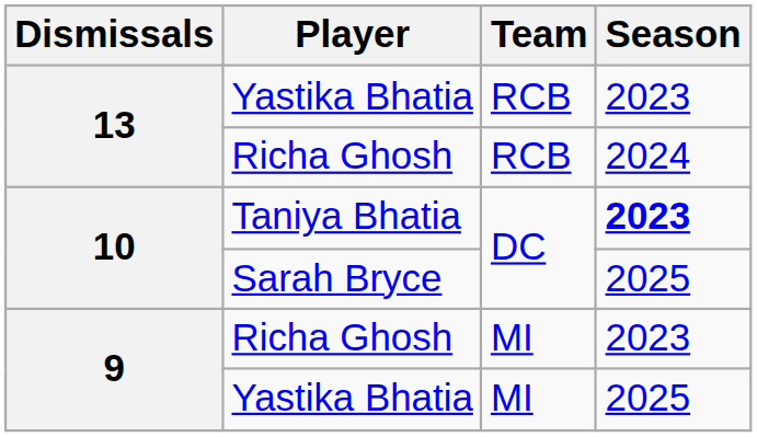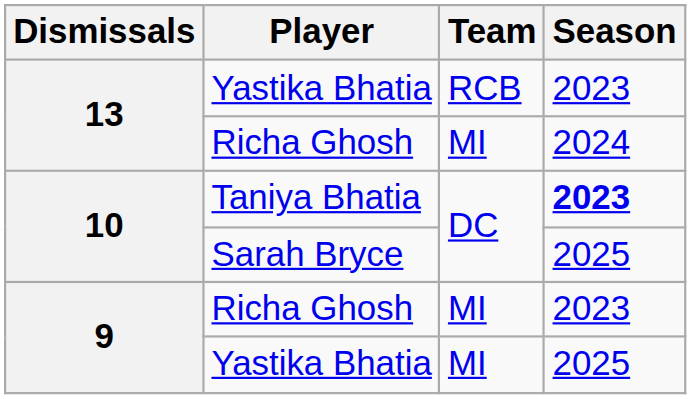 <table class="wikitable">
 <tr>
 <th>Dismissals</th>
 <th>Player</th>
 <th>Team</th>
 <th>Season</th>
 </tr>
 <tr>
 <th rowspan="2">13</th>
 <td><a href='#'>Yastika Bhatia</a></td>
 <td><a href='#'>RCB</a></td>
 <td><a href='#'>2023</a></td>
 </tr>
 <tr>
 <td><a href='#'>Richa Ghosh</a></td>
-<td><a href='#'>RCB</a></td>
+<td><a href='#'>MI</a></td>
 <td><a href='#'>2024</a></td>
 </tr>
 <tr>
 <th rowspan="2">10</th>
 <td><a href='#'>Taniya Bhatia</a></td>
 <td rowspan="2"><a href='#'>DC</a></td>
 <td><strong><a href='#'>2023</a></strong></td>
 </tr>
 <tr>
 <td><a href='#'>Sarah Bryce</a></td>
 <td><a href='#'>2025</a></td>
 </tr>
 <tr>
 <th rowspan="2">9</th>
 <td><a href='#'>Richa Ghosh</a></td>
 <td><a href='#'>MI</a></td>
 <td><a href='#'>2023</a></td>
 </tr>
 <tr>
 <td><a href='#'>Yastika Bhatia</a></td>
 <td><a href='#'>MI</a></td>
 <td><a href='#'>2025</a></td>
 </tr>
 </table>
